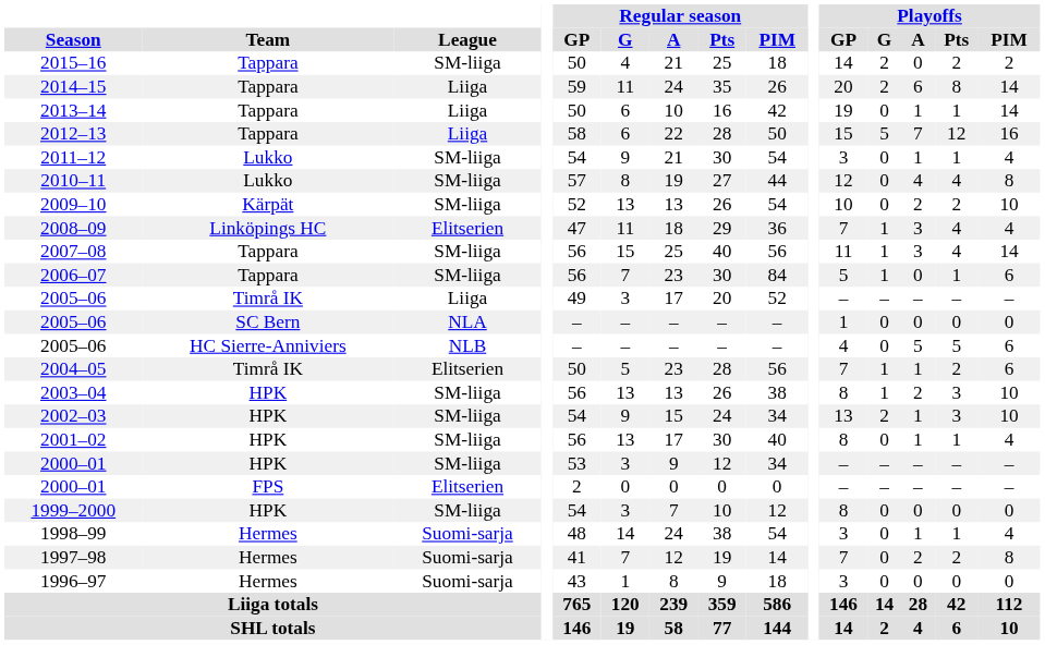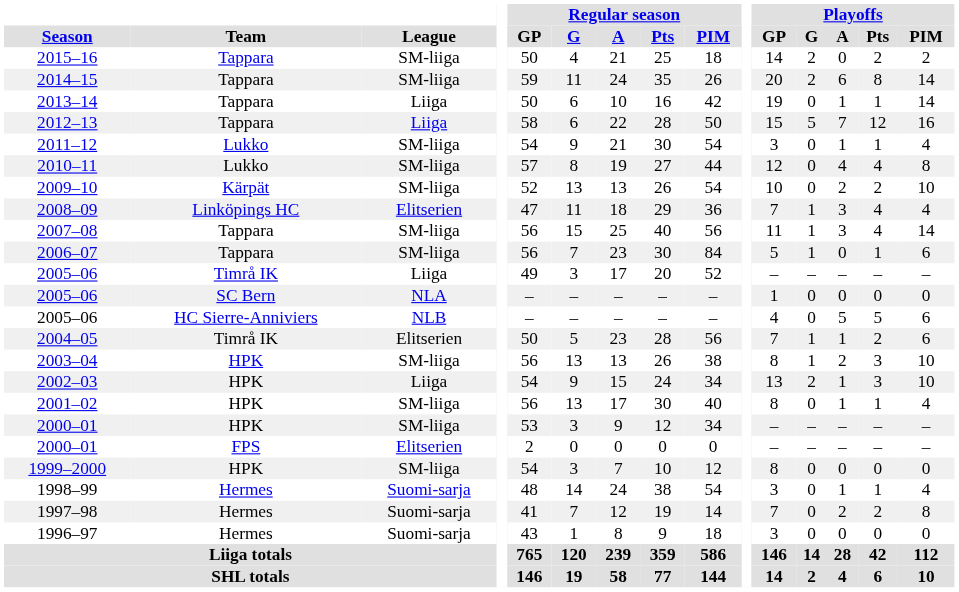 <table border="0" cellpadding="1" cellspacing="0" style="text-align:center; width:55em">
 <tr bgcolor="#e0e0e0">
 <th colspan="3" bgcolor="#ffffff"> </th>
 <th rowspan="99" bgcolor="#ffffff"> </th>
 <th colspan="5"><a href='#'>Regular season</a></th>
 <th rowspan="99" bgcolor="#ffffff"> </th>
 <th colspan="5"><a href='#'>Playoffs</a></th>
 </tr>
 <tr bgcolor="#e0e0e0">
 <th><a href='#'>Season</a></th>
 <th>Team</th>
 <th>League</th>
 <th>GP</th>
 <th><a href='#'>G</a></th>
 <th><a href='#'>A</a></th>
 <th><a href='#'>Pts</a></th>
 <th><a href='#'>PIM</a></th>
 <th>GP</th>
 <th>G</th>
 <th>A</th>
 <th>Pts</th>
 <th>PIM</th>
 </tr>
 <tr>
 <td><a href='#'>2015–16</a></td>
 <td><a href='#'>Tappara</a></td>
 <td>SM-liiga</td>
 <td>50</td>
 <td>4</td>
 <td>21</td>
 <td>25</td>
 <td>18</td>
 <td>14</td>
 <td>2</td>
 <td>0</td>
 <td>2</td>
 <td>2</td>
 </tr>
 <tr bgcolor="#f0f0f0">
 <td><a href='#'>2014–15</a></td>
 <td>Tappara</td>
-<td>Liiga</td>
+<td>SM-liiga</td>
 <td>59</td>
 <td>11</td>
 <td>24</td>
 <td>35</td>
 <td>26</td>
 <td>20</td>
 <td>2</td>
 <td>6</td>
 <td>8</td>
 <td>14</td>
 </tr>
 <tr>
 <td><a href='#'>2013–14</a></td>
 <td>Tappara</td>
 <td>Liiga</td>
 <td>50</td>
 <td>6</td>
 <td>10</td>
 <td>16</td>
 <td>42</td>
 <td>19</td>
 <td>0</td>
 <td>1</td>
 <td>1</td>
 <td>14</td>
 </tr>
 <tr bgcolor="#f0f0f0">
 <td><a href='#'>2012–13</a></td>
 <td>Tappara</td>
 <td><a href='#'>Liiga</a></td>
 <td>58</td>
 <td>6</td>
 <td>22</td>
 <td>28</td>
 <td>50</td>
 <td>15</td>
 <td>5</td>
 <td>7</td>
 <td>12</td>
 <td>16</td>
 </tr>
 <tr>
 <td><a href='#'>2011–12</a></td>
 <td><a href='#'>Lukko</a></td>
 <td>SM-liiga</td>
 <td>54</td>
 <td>9</td>
 <td>21</td>
 <td>30</td>
 <td>54</td>
 <td>3</td>
 <td>0</td>
 <td>1</td>
 <td>1</td>
 <td>4</td>
 </tr>
 <tr bgcolor="#f0f0f0">
 <td><a href='#'>2010–11</a></td>
 <td>Lukko</td>
 <td>SM-liiga</td>
 <td>57</td>
 <td>8</td>
 <td>19</td>
 <td>27</td>
 <td>44</td>
 <td>12</td>
 <td>0</td>
 <td>4</td>
 <td>4</td>
 <td>8</td>
 </tr>
 <tr>
 <td><a href='#'>2009–10</a></td>
 <td><a href='#'>Kärpät</a></td>
 <td>SM-liiga</td>
 <td>52</td>
 <td>13</td>
 <td>13</td>
 <td>26</td>
 <td>54</td>
 <td>10</td>
 <td>0</td>
 <td>2</td>
 <td>2</td>
 <td>10</td>
 </tr>
 <tr bgcolor="#f0f0f0">
 <td><a href='#'>2008–09</a></td>
 <td><a href='#'>Linköpings HC</a></td>
 <td><a href='#'>Elitserien</a></td>
 <td>47</td>
 <td>11</td>
 <td>18</td>
 <td>29</td>
 <td>36</td>
 <td>7</td>
 <td>1</td>
 <td>3</td>
 <td>4</td>
 <td>4</td>
 </tr>
 <tr>
 <td><a href='#'>2007–08</a></td>
 <td>Tappara</td>
 <td>SM-liiga</td>
 <td>56</td>
 <td>15</td>
 <td>25</td>
 <td>40</td>
 <td>56</td>
 <td>11</td>
 <td>1</td>
 <td>3</td>
 <td>4</td>
 <td>14</td>
 </tr>
 <tr bgcolor="#f0f0f0">
 <td><a href='#'>2006–07</a></td>
 <td>Tappara</td>
 <td>SM-liiga</td>
 <td>56</td>
 <td>7</td>
 <td>23</td>
 <td>30</td>
 <td>84</td>
 <td>5</td>
 <td>1</td>
 <td>0</td>
 <td>1</td>
 <td>6</td>
 </tr>
 <tr>
 <td><a href='#'>2005–06</a></td>
 <td><a href='#'>Timrå IK</a></td>
 <td>Liiga</td>
 <td>49</td>
 <td>3</td>
 <td>17</td>
 <td>20</td>
 <td>52</td>
 <td>–</td>
 <td>–</td>
 <td>–</td>
 <td>–</td>
 <td>–</td>
 </tr>
 <tr bgcolor="#f0f0f0">
 <td><a href='#'>2005–06</a></td>
 <td><a href='#'>SC Bern</a></td>
 <td><a href='#'>NLA</a></td>
 <td>–</td>
 <td>–</td>
 <td>–</td>
 <td>–</td>
 <td>–</td>
 <td>1</td>
 <td>0</td>
 <td>0</td>
 <td>0</td>
 <td>0</td>
 </tr>
 <tr>
 <td>2005–06</td>
 <td><a href='#'>HC Sierre-Anniviers</a></td>
 <td><a href='#'>NLB</a></td>
 <td>–</td>
 <td>–</td>
 <td>–</td>
 <td>–</td>
 <td>–</td>
 <td>4</td>
 <td>0</td>
 <td>5</td>
 <td>5</td>
 <td>6</td>
 </tr>
 <tr bgcolor="#f0f0f0">
 <td><a href='#'>2004–05</a></td>
 <td>Timrå IK</td>
 <td>Elitserien</td>
 <td>50</td>
 <td>5</td>
 <td>23</td>
 <td>28</td>
 <td>56</td>
 <td>7</td>
 <td>1</td>
 <td>1</td>
 <td>2</td>
 <td>6</td>
 </tr>
 <tr>
 <td><a href='#'>2003–04</a></td>
 <td><a href='#'>HPK</a></td>
 <td>SM-liiga</td>
 <td>56</td>
 <td>13</td>
 <td>13</td>
 <td>26</td>
 <td>38</td>
 <td>8</td>
 <td>1</td>
 <td>2</td>
 <td>3</td>
 <td>10</td>
 </tr>
 <tr bgcolor="#f0f0f0">
 <td><a href='#'>2002–03</a></td>
 <td>HPK</td>
-<td>SM-liiga</td>
+<td>Liiga</td>
 <td>54</td>
 <td>9</td>
 <td>15</td>
 <td>24</td>
 <td>34</td>
 <td>13</td>
 <td>2</td>
 <td>1</td>
 <td>3</td>
 <td>10</td>
 </tr>
 <tr>
 <td><a href='#'>2001–02</a></td>
 <td>HPK</td>
 <td>SM-liiga</td>
 <td>56</td>
 <td>13</td>
 <td>17</td>
 <td>30</td>
 <td>40</td>
 <td>8</td>
 <td>0</td>
 <td>1</td>
 <td>1</td>
 <td>4</td>
 </tr>
 <tr bgcolor="#f0f0f0">
 <td><a href='#'>2000–01</a></td>
 <td>HPK</td>
 <td>SM-liiga</td>
 <td>53</td>
 <td>3</td>
 <td>9</td>
 <td>12</td>
 <td>34</td>
 <td>–</td>
 <td>–</td>
 <td>–</td>
 <td>–</td>
 <td>–</td>
 </tr>
 <tr>
 <td><a href='#'>2000–01</a></td>
 <td><a href='#'>FPS</a></td>
 <td><a href='#'>Elitserien</a></td>
 <td>2</td>
 <td>0</td>
 <td>0</td>
 <td>0</td>
 <td>0</td>
 <td>–</td>
 <td>–</td>
 <td>–</td>
 <td>–</td>
 <td>–</td>
 </tr>
 <tr bgcolor="#f0f0f0">
 <td><a href='#'>1999–2000</a></td>
 <td>HPK</td>
 <td>SM-liiga</td>
 <td>54</td>
 <td>3</td>
 <td>7</td>
 <td>10</td>
 <td>12</td>
 <td>8</td>
 <td>0</td>
 <td>0</td>
 <td>0</td>
 <td>0</td>
 </tr>
 <tr>
 <td>1998–99</td>
 <td><a href='#'>Hermes</a></td>
 <td><a href='#'>Suomi-sarja</a></td>
 <td>48</td>
 <td>14</td>
 <td>24</td>
 <td>38</td>
 <td>54</td>
 <td>3</td>
 <td>0</td>
 <td>1</td>
 <td>1</td>
 <td>4</td>
 </tr>
 <tr bgcolor="#f0f0f0">
 <td>1997–98</td>
 <td>Hermes</td>
 <td>Suomi-sarja</td>
 <td>41</td>
 <td>7</td>
 <td>12</td>
 <td>19</td>
 <td>14</td>
 <td>7</td>
 <td>0</td>
 <td>2</td>
 <td>2</td>
 <td>8</td>
 </tr>
 <tr>
 <td>1996–97</td>
 <td>Hermes</td>
 <td>Suomi-sarja</td>
 <td>43</td>
 <td>1</td>
 <td>8</td>
 <td>9</td>
 <td>18</td>
 <td>3</td>
 <td>0</td>
 <td>0</td>
 <td>0</td>
 <td>0</td>
 </tr>
 <tr bgcolor="#e0e0e0">
 <th colspan="3">Liiga totals</th>
 <th>765</th>
 <th>120</th>
 <th>239</th>
 <th>359</th>
 <th>586</th>
 <th>146</th>
 <th>14</th>
 <th>28</th>
 <th>42</th>
 <th>112</th>
 </tr>
 <tr bgcolor="#e0e0e0">
 <th colspan="3">SHL totals</th>
 <th>146</th>
 <th>19</th>
 <th>58</th>
 <th>77</th>
 <th>144</th>
 <th>14</th>
 <th>2</th>
 <th>4</th>
 <th>6</th>
 <th>10</th>
 </tr>
 </table>
